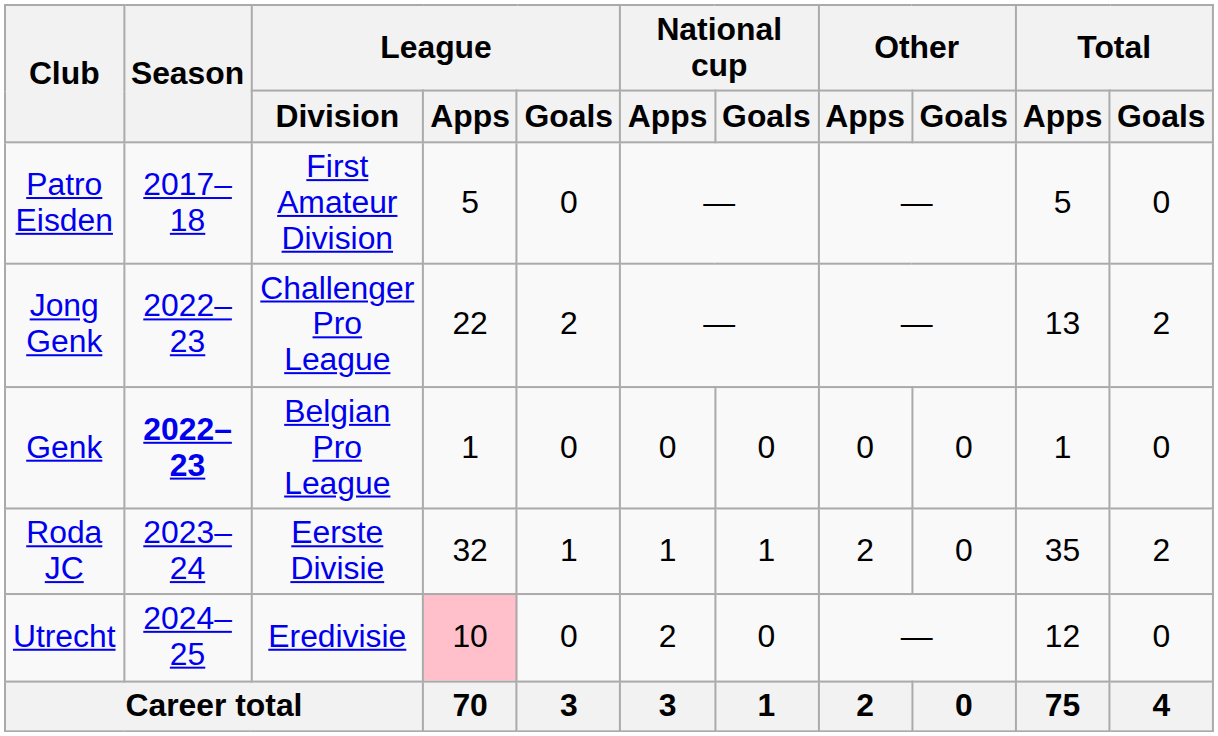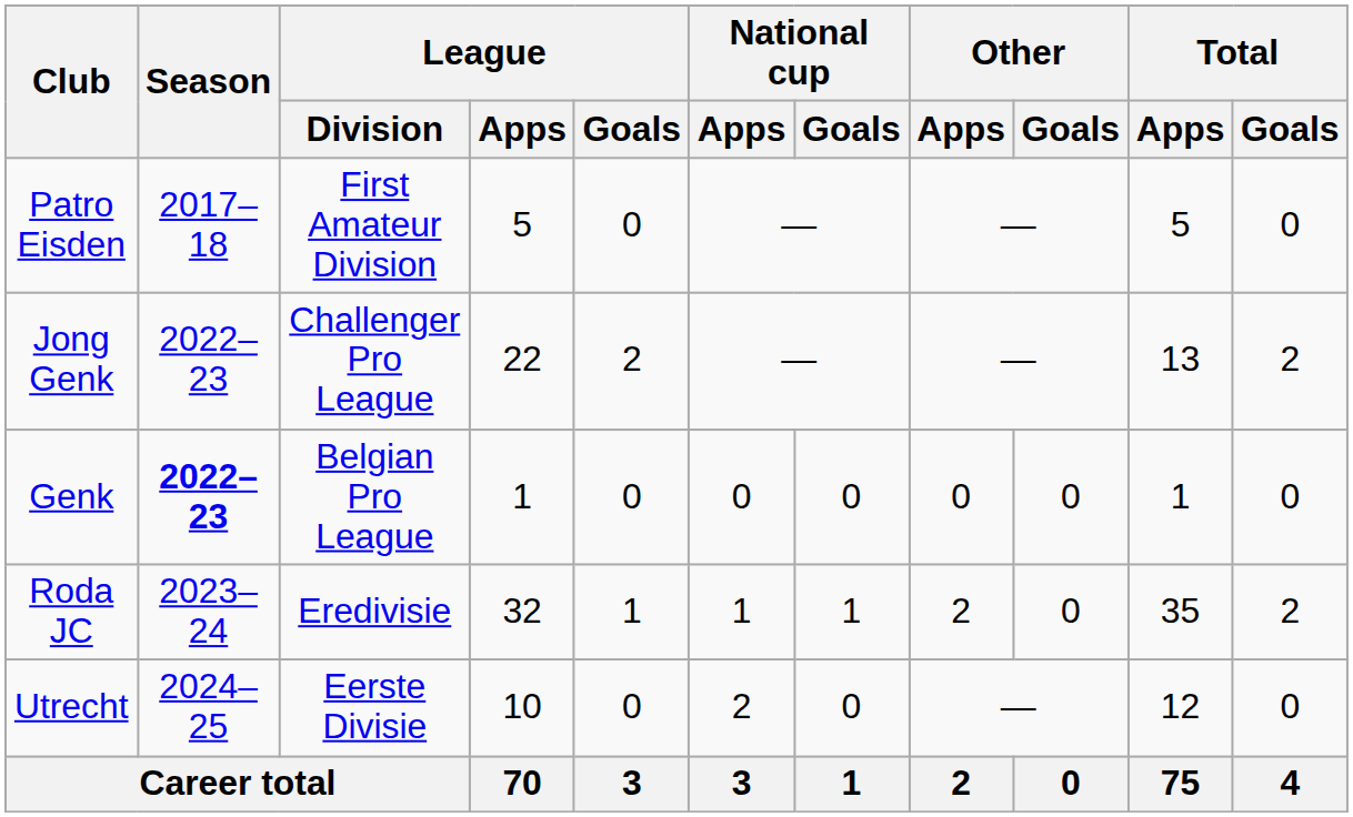 <table class="wikitable" style="text-align:center">
 <tr>
 <th rowspan="2">Club</th>
 <th rowspan="2">Season</th>
 <th colspan="3">League</th>
 <th colspan="2">National cup</th>
 <th colspan="2">Other</th>
 <th colspan="2">Total</th>
 </tr>
 <tr>
 <th>Division</th>
 <th>Apps</th>
 <th>Goals</th>
 <th>Apps</th>
 <th>Goals</th>
 <th>Apps</th>
 <th>Goals</th>
 <th>Apps</th>
 <th>Goals</th>
 </tr>
 <tr>
 <td><a href='#'>Patro Eisden</a></td>
 <td><a href='#'>2017–18</a></td>
 <td><a href='#'>First Amateur Division</a></td>
 <td>5</td>
 <td>0</td>
 <td colspan="2">—</td>
 <td colspan="2">—</td>
 <td>5</td>
 <td>0</td>
 </tr>
 <tr>
 <td><a href='#'>Jong Genk</a></td>
 <td><a href='#'>2022–23</a></td>
 <td><a href='#'>Challenger Pro League</a></td>
 <td>22</td>
 <td>2</td>
 <td colspan="2">—</td>
 <td colspan="2">—</td>
 <td>13</td>
 <td>2</td>
 </tr>
 <tr>
 <td><a href='#'>Genk</a></td>
 <td><strong><a href='#'>2022–23</a></strong></td>
 <td><a href='#'>Belgian Pro League</a></td>
 <td>1</td>
 <td>0</td>
 <td>0</td>
 <td>0</td>
 <td>0</td>
 <td>0</td>
 <td>1</td>
 <td>0</td>
 </tr>
 <tr>
 <td><a href='#'>Roda JC</a></td>
 <td><a href='#'>2023–24</a></td>
-<td><a href='#'>Eerste Divisie</a></td>
+<td><a href='#'>Eredivisie</a></td>
 <td>32</td>
 <td>1</td>
 <td>1</td>
 <td>1</td>
 <td>2</td>
 <td>0</td>
 <td>35</td>
 <td>2</td>
 </tr>
 <tr>
 <td rowspan="1"><a href='#'>Utrecht</a></td>
 <td><a href='#'>2024–25</a></td>
-<td><a href='#'>Eredivisie</a></td>
-<td style="background: pink;">10</td>
+<td><a href='#'>Eerste Divisie</a></td>
+<td>10</td>
 <td>0</td>
 <td>2</td>
 <td>0</td>
 <td colspan="2">—</td>
 <td>12</td>
 <td>0</td>
 </tr>
 <tr>
 <th colspan="3">Career total</th>
 <th>70</th>
 <th>3</th>
 <th>3</th>
 <th>1</th>
 <th>2</th>
 <th>0</th>
 <th>75</th>
 <th>4</th>
 </tr>
 </table>
